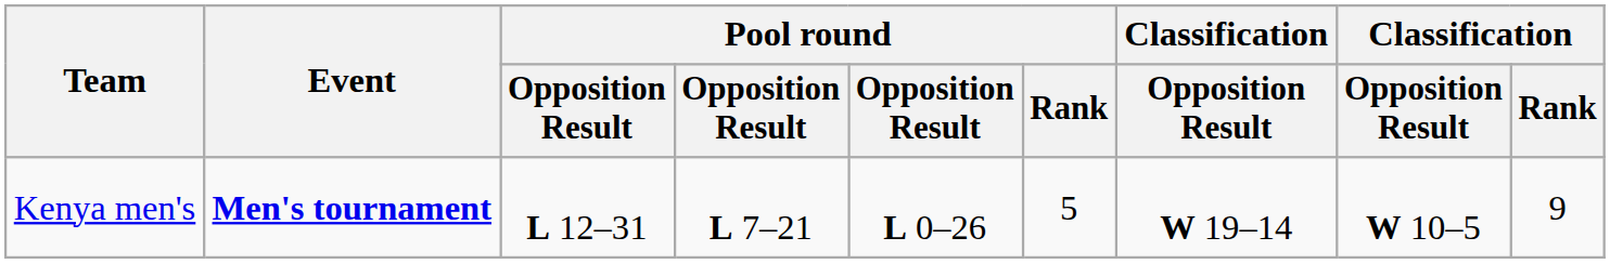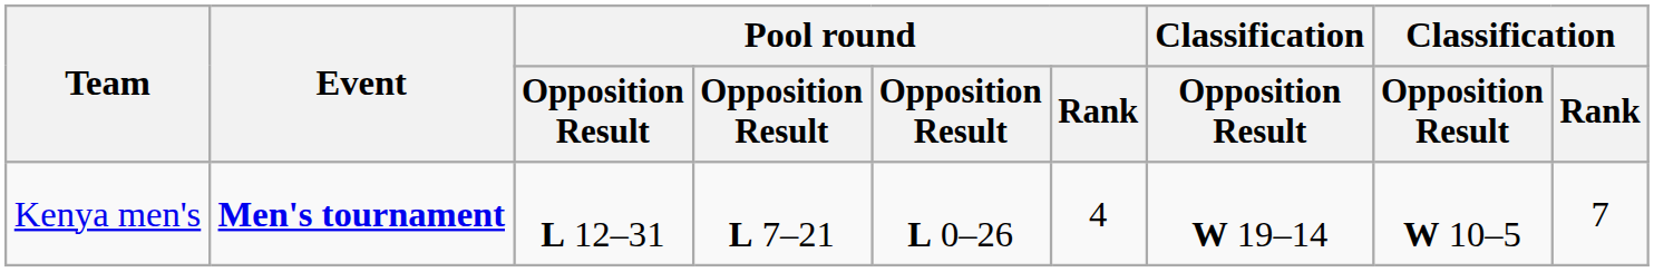 <table class=wikitable style=font-size:90%;text-align:center>
 <tr>
 <th rowspan=2>Team</th>
 <th rowspan=2>Event</th>
 <th colspan=4>Pool round</th>
 <th>Classification</th>
 <th colspan=2>Classification</th>
 </tr>
 <tr style=font-size:95%>
 <th>Opposition<br>Result</th>
 <th>Opposition<br>Result</th>
 <th>Opposition<br>Result</th>
 <th>Rank</th>
 <th>Opposition<br>Result</th>
 <th>Opposition<br>Result</th>
 <th>Rank</th>
 </tr>
 <tr>
 <td align=left><a href='#'>Kenya men's</a></td>
 <td align=left><strong><a href='#'>Men's tournament</a></strong></td>
 <td><br><strong>L</strong> 12–31</td>
 <td><br><strong>L</strong> 7–21</td>
 <td><br><strong>L</strong> 0–26</td>
-<td>5</td>
+<td>4</td>
 <td><br><strong>W</strong> 19–14</td>
 <td><br><strong>W</strong> 10–5</td>
-<td>9</td>
+<td>7</td>
 </tr>
 </table>
